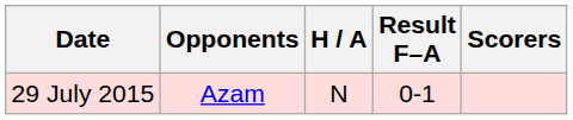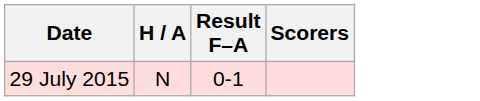 <table class="wikitable" style="text-align:center">
 <tr>
 <th>Date</th>
-<th>Opponents</th>
 <th>H / A</th>
 <th>Result<br>F–A</th>
 <th>Scorers</th>
 </tr>
 <tr bgcolor="#ffdddd">
 <td>29 July 2015</td>
-<td><a href='#'>Azam</a> </td>
 <td>N</td>
 <td>0-1</td>
 <td></td>
 </tr>
 </table>
